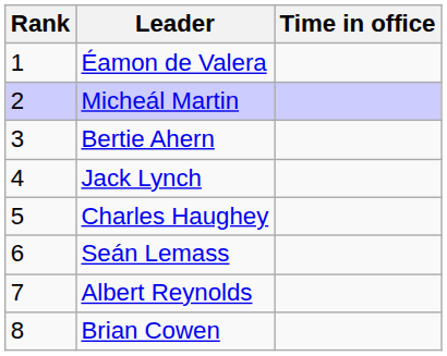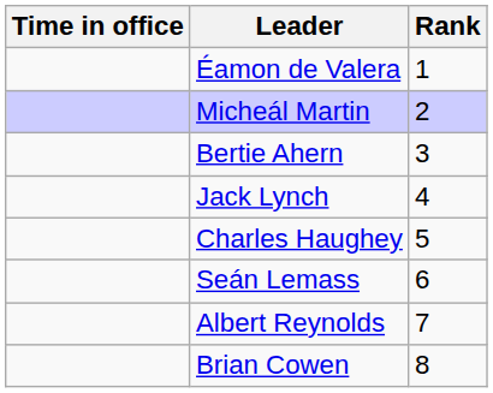 <table class="wikitable sortable">
 <tr>
+<th>Time in office</th>
+<th>Leader</th>
 <th>Rank</th>
-<th>Leader</th>
-<th>Time in office</th>
 </tr>
 <tr>
+<td></td>
+<td><a href='#'>Éamon de Valera</a></td>
 <td>1</td>
-<td><a href='#'>Éamon de Valera</a></td>
-<td></td>
 </tr>
 <tr bgcolor="ccccff">
+<td></td>
+<td><a href='#'>Micheál Martin</a></td>
 <td>2</td>
-<td><a href='#'>Micheál Martin</a></td>
-<td></td>
 </tr>
 <tr>
+<td></td>
+<td><a href='#'>Bertie Ahern</a></td>
 <td>3</td>
-<td><a href='#'>Bertie Ahern</a></td>
-<td></td>
 </tr>
 <tr>
+<td></td>
+<td><a href='#'>Jack Lynch</a></td>
 <td>4</td>
-<td><a href='#'>Jack Lynch</a></td>
-<td></td>
 </tr>
 <tr>
+<td></td>
+<td><a href='#'>Charles Haughey</a></td>
 <td>5</td>
-<td><a href='#'>Charles Haughey</a></td>
-<td></td>
 </tr>
 <tr>
+<td></td>
+<td><a href='#'>Seán Lemass</a></td>
 <td>6</td>
-<td><a href='#'>Seán Lemass</a></td>
-<td></td>
 </tr>
 <tr>
+<td></td>
+<td><a href='#'>Albert Reynolds</a></td>
 <td>7</td>
-<td><a href='#'>Albert Reynolds</a></td>
-<td></td>
 </tr>
 <tr>
+<td></td>
+<td><a href='#'>Brian Cowen</a></td>
 <td>8</td>
-<td><a href='#'>Brian Cowen</a></td>
-<td></td>
 </tr>
 </table>
